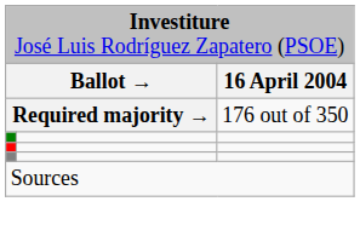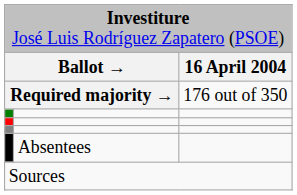 <table class="wikitable" style="text-align:center;">
 <tr>
 <td colspan="3" align="center" bgcolor="#C0C0C0"><strong>Investiture</strong><br><a href='#'>José Luis Rodríguez Zapatero</a> (<a href='#'>PSOE</a>)</td>
 </tr>
 <tr>
 <th colspan="2" width="150px">Ballot →</th>
 <th>16 April 2004</th>
 </tr>
 <tr>
 <th colspan="2">Required majority →</th>
 <td>176 out of 350 </td>
 </tr>
 <tr>
 <th width="1px" style="background:green;"></th>
 <td align="left"></td>
 <td></td>
 </tr>
 <tr>
 <th style="background:red;"></th>
 <td align="left"></td>
 <td></td>
 </tr>
 <tr>
 <th style="background:gray;"></th>
 <td align="left"></td>
 <td></td>
 </tr>
 <tr>
+<th style="background:black;"></th>
+<td align="left"><span>Absentees</span></td>
+<td></td>
+</tr>
+<tr>
 <td align="left" colspan="3">Sources</td>
 </tr>
 </table>
